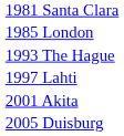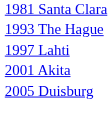 <table>
 <tr>
 <td><a href='#'>1981 Santa Clara</a></td>
-<td></td>
-<td></td>
-<td></td>
-</tr>
-<tr>
-<td><a href='#'>1985 London</a></td>
 <td></td>
 <td></td>
 <td></td>
 </tr>
 <tr>
 <td><a href='#'>1993 The Hague</a></td>
 <td></td>
 <td></td>
 <td></td>
 </tr>
 <tr>
 <td><a href='#'>1997 Lahti</a></td>
 <td></td>
 <td></td>
 <td></td>
 </tr>
 <tr>
 <td><a href='#'>2001 Akita</a></td>
 <td></td>
 <td></td>
 <td></td>
 </tr>
 <tr>
 <td><a href='#'>2005 Duisburg</a></td>
 <td></td>
 <td></td>
 <td></td>
 </tr>
 </table>
